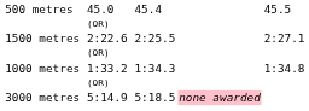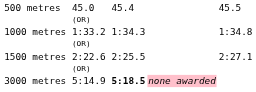 <table>
 <tr valign="top">
 <td>500 metres <br></td>
 <td></td>
 <td>45.0<br><small>(OR)</small></td>
 <td></td>
 <td>45.4</td>
 <td></td>
 <td>45.5</td>
 </tr>
 <tr valign="top">
+<td>1000 metres <br></td>
+<td></td>
+<td>1:33.2<br><small>(OR)</small></td>
+<td></td>
+<td>1:34.3</td>
+<td></td>
+<td>1:34.8</td>
+</tr>
+<tr valign="top">
 <td>1500 metres <br></td>
 <td></td>
 <td>2:22.6<br><small>(OR)</small></td>
 <td></td>
 <td>2:25.5</td>
 <td></td>
 <td>2:27.1</td>
 </tr>
 <tr valign="top">
-<td>1000 metres <br></td>
-<td></td>
-<td>1:33.2<br><small>(OR)</small></td>
-<td></td>
-<td>1:34.3</td>
-<td></td>
-<td>1:34.8</td>
-</tr>
-<tr valign="top">
 <td>3000 metres <br></td>
 <td></td>
 <td>5:14.9</td>
 <td> <br> </td>
-<td>5:18.5</td>
+<td><strong>5:18.5</strong></td>
 <td style="background: pink;"><em>none awarded</em></td>
 <td></td>
 </tr>
 </table>
